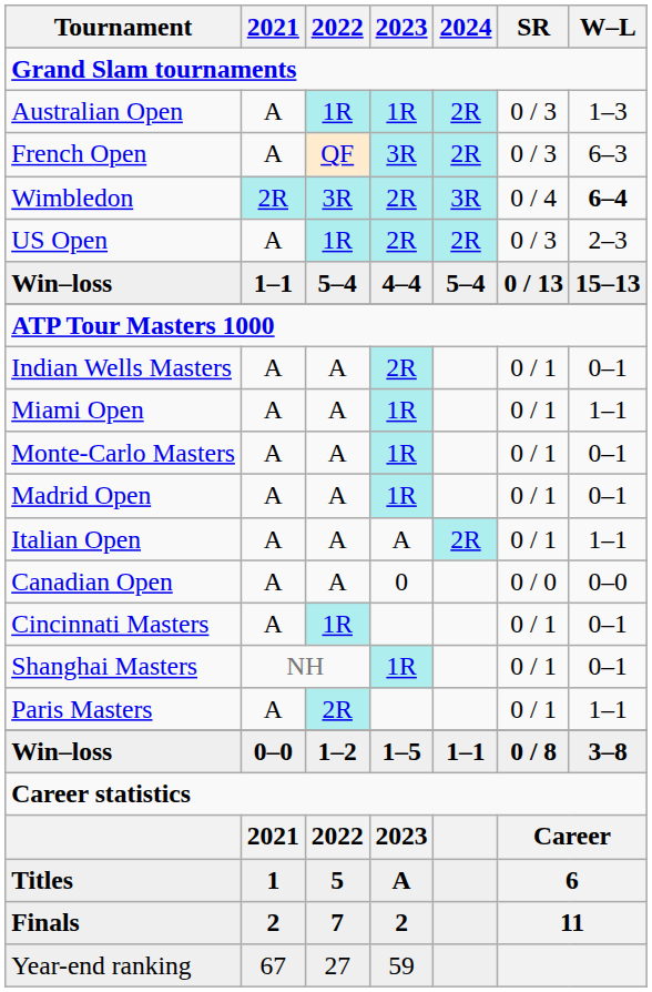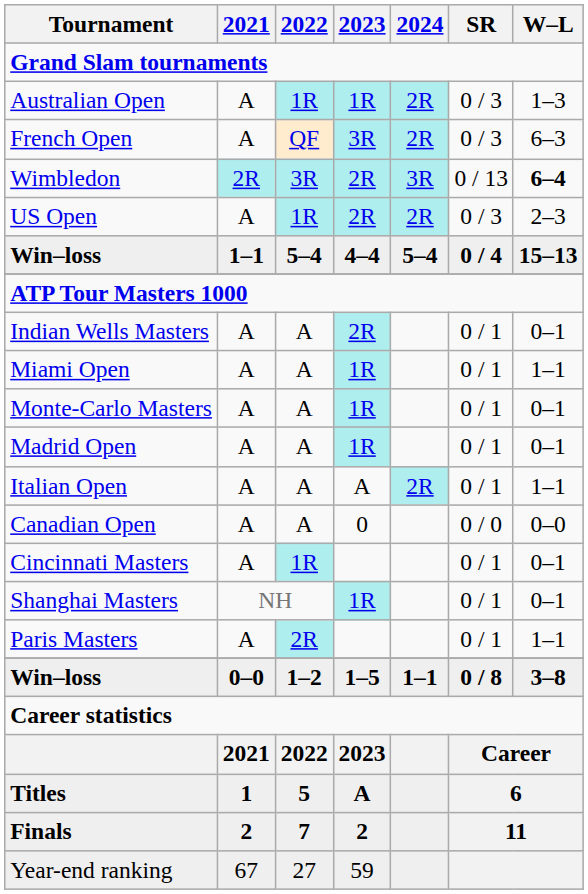 <table class="wikitable nowrap" style=text-align:center;font-size:96%>
 <tr>
 <th>Tournament</th>
 <th><a href='#'>2021</a></th>
 <th><a href='#'>2022</a></th>
 <th><a href='#'>2023</a></th>
 <th><a href='#'>2024</a></th>
 <th>SR</th>
 <th>W–L</th>
 </tr>
 <tr>
 <td colspan="7" align="left"><strong><a href='#'>Grand Slam tournaments</a></strong></td>
 </tr>
 <tr>
 <td align=left><a href='#'>Australian Open</a></td>
 <td>A</td>
 <td bgcolor=afeeee><a href='#'>1R</a></td>
 <td bgcolor=afeeee><a href='#'>1R</a></td>
 <td bgcolor=afeeee><a href='#'>2R</a></td>
 <td>0 / 3</td>
 <td>1–3</td>
 </tr>
 <tr>
 <td align=left><a href='#'>French Open</a></td>
 <td>A</td>
 <td bgcolor=ffebcd><a href='#'>QF</a></td>
 <td bgcolor= afeeee><a href='#'>3R</a></td>
 <td bgcolor= afeeee><a href='#'>2R</a></td>
 <td>0 / 3</td>
 <td>6–3</td>
 </tr>
 <tr>
 <td align=left><a href='#'>Wimbledon</a></td>
 <td bgcolor=afeeee><a href='#'>2R</a></td>
 <td bgcolor=afeeee><a href='#'>3R</a></td>
 <td bgcolor=afeeee><a href='#'>2R</a></td>
 <td bgcolor=afeeee><a href='#'>3R</a></td>
-<td>0 / 4</td>
+<td>0 / 13</td>
 <td><strong>6–4</strong></td>
 </tr>
 <tr>
 <td align=left><a href='#'>US Open</a></td>
 <td>A</td>
 <td bgcolor=afeeee><a href='#'>1R</a></td>
 <td bgcolor=afeeee><a href='#'>2R</a></td>
 <td bgcolor=afeeee><a href='#'>2R</a></td>
 <td>0 / 3</td>
 <td>2–3</td>
 </tr>
 <tr style=font-weight:bold;background:#efefef>
 <td style=text-align:left>Win–loss</td>
 <td>1–1</td>
 <td>5–4</td>
 <td>4–4</td>
 <td>5–4</td>
-<td>0 / 13</td>
+<td>0 / 4</td>
 <td>15–13</td>
 </tr>
 <tr>
 </tr>
 <tr>
 <td colspan="7" align="left"><strong><a href='#'>ATP Tour Masters 1000</a></strong></td>
 </tr>
 <tr>
 <td align=left><a href='#'>Indian Wells Masters</a></td>
 <td>A</td>
 <td>A</td>
 <td bgcolor=afeeee><a href='#'>2R</a></td>
 <td></td>
 <td>0 / 1</td>
 <td>0–1</td>
 </tr>
 <tr>
 <td align=left><a href='#'>Miami Open</a></td>
 <td>A</td>
 <td>A</td>
 <td bgcolor=afeeee><a href='#'>1R</a></td>
 <td></td>
 <td>0 / 1</td>
 <td>1–1</td>
 </tr>
 <tr>
 <td align=left><a href='#'>Monte-Carlo Masters</a></td>
 <td>A</td>
 <td>A</td>
 <td bgcolor=afeeee><a href='#'>1R</a></td>
 <td></td>
 <td>0 / 1</td>
 <td>0–1</td>
 </tr>
 <tr>
 <td align=left><a href='#'>Madrid Open</a></td>
 <td>A</td>
 <td>A</td>
 <td bgcolor=afeeee><a href='#'>1R</a></td>
 <td></td>
 <td>0 / 1</td>
 <td>0–1</td>
 </tr>
 <tr>
 <td align=left><a href='#'>Italian Open</a></td>
 <td>A</td>
 <td>A</td>
 <td>A</td>
 <td bgcolor=afeeee><a href='#'>2R</a></td>
 <td>0 / 1</td>
 <td>1–1</td>
 </tr>
 <tr>
 <td align=left><a href='#'>Canadian Open</a></td>
 <td>A</td>
 <td>A</td>
 <td>0</td>
 <td></td>
 <td>0 / 0</td>
 <td>0–0</td>
 </tr>
 <tr>
 <td align=left><a href='#'>Cincinnati Masters</a></td>
 <td>A</td>
 <td bgcolor=afeeee><a href='#'>1R</a></td>
 <td></td>
 <td></td>
 <td>0 / 1</td>
 <td>0–1</td>
 </tr>
 <tr>
 <td align=left><a href='#'>Shanghai Masters</a></td>
 <td colspan="2" style="color:#767676">NH</td>
 <td bgcolor=afeeee><a href='#'>1R</a></td>
 <td></td>
 <td>0 / 1</td>
 <td>0–1</td>
 </tr>
 <tr>
 <td align=left><a href='#'>Paris Masters</a></td>
 <td>A</td>
 <td bgcolor=afeeee><a href='#'>2R</a></td>
 <td></td>
 <td></td>
 <td>0 / 1</td>
 <td>1–1</td>
 </tr>
 <tr>
 </tr>
 <tr style=font-weight:bold;background:#efefef>
 <td style=text-align:left>Win–loss</td>
 <td>0–0</td>
 <td>1–2</td>
 <td>1–5</td>
 <td>1–1</td>
 <td>0 / 8</td>
 <td>3–8</td>
 </tr>
 <tr>
 <td colspan="7" align="left"><strong>Career statistics</strong></td>
 </tr>
 <tr>
 <th></th>
 <th>2021</th>
 <th>2022</th>
 <th>2023</th>
 <th></th>
 <th colspan="2">Career</th>
 </tr>
 <tr style=font-weight:bold;background:#efefef>
 <td style=text-align:left>Titles</td>
 <td>1</td>
 <td>5</td>
 <td>A</td>
 <td></td>
 <th colspan="2">6</th>
 </tr>
 <tr style=font-weight:bold;background:#efefef>
 <td style=text-align:left>Finals</td>
 <td>2</td>
 <td>7</td>
 <td>2</td>
 <td></td>
 <th colspan="2">11</th>
 </tr>
 <tr bgcolor=efefef>
 <td align=left>Year-end ranking</td>
 <td>67</td>
 <td>27</td>
 <td>59</td>
 <td></td>
 <th colspan="2"></th>
 </tr>
 </table>
